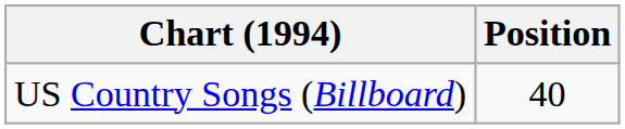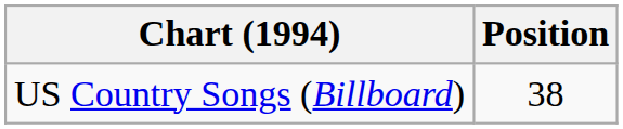 <table class="wikitable sortable">
 <tr>
 <th scope="col">Chart (1994)</th>
 <th scope="col">Position</th>
 </tr>
 <tr>
 <td>US <a href='#'>Country Songs</a> (<em><a href='#'>Billboard</a></em>)</td>
-<td align="center">40</td>
+<td align="center">38</td>
 </tr>
 </table>
